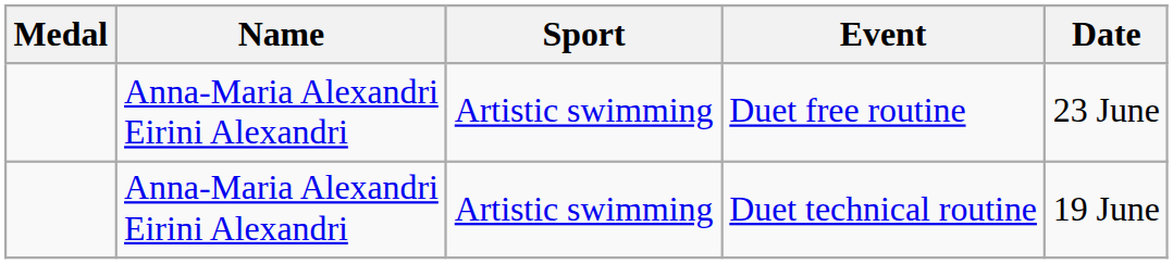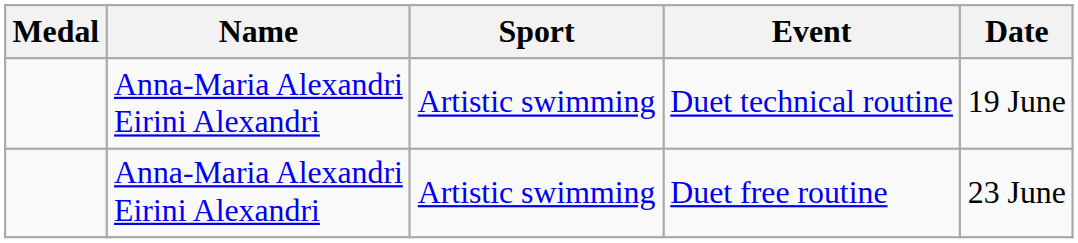 <table class="wikitable sortable" style="font-size:90%">
 <tr>
 <th>Medal</th>
 <th>Name</th>
 <th>Sport</th>
 <th>Event</th>
 <th>Date</th>
 </tr>
 <tr>
 <td></td>
 <td><a href='#'>Anna-Maria Alexandri</a><br><a href='#'>Eirini Alexandri</a></td>
 <td><a href='#'>Artistic swimming</a></td>
-<td><a href='#'>Duet free routine</a></td>
-<td>23 June</td>
+<td><a href='#'>Duet technical routine</a></td>
+<td>19 June</td>
 </tr>
 <tr>
 <td></td>
 <td><a href='#'>Anna-Maria Alexandri</a><br><a href='#'>Eirini Alexandri</a></td>
 <td><a href='#'>Artistic swimming</a></td>
-<td><a href='#'>Duet technical routine</a></td>
-<td>19 June</td>
+<td><a href='#'>Duet free routine</a></td>
+<td>23 June</td>
 </tr>
 </table>
